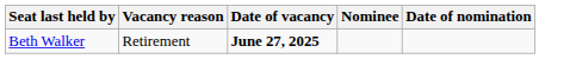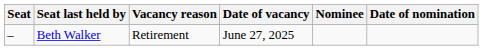 <table class=wikitable>
 <tr>
+<th>Seat</th>
 <th>Seat last held by</th>
 <th>Vacancy reason</th>
 <th>Date of vacancy</th>
 <th>Nominee</th>
 <th>Date of nomination</th>
 </tr>
 <tr>
+<td>–</td>
 <td><a href='#'>Beth Walker</a></td>
 <td>Retirement</td>
-<td><strong>June 27, 2025</strong></td>
+<td>June 27, 2025</td>
 <td align="center"></td>
 <td align="center"></td>
 </tr>
 </table>
